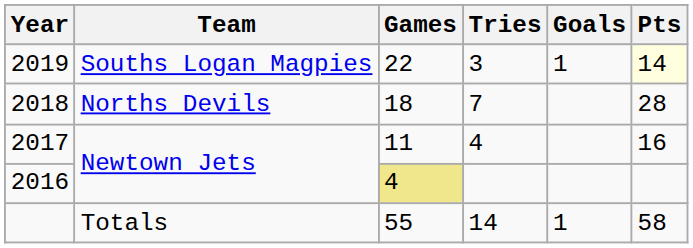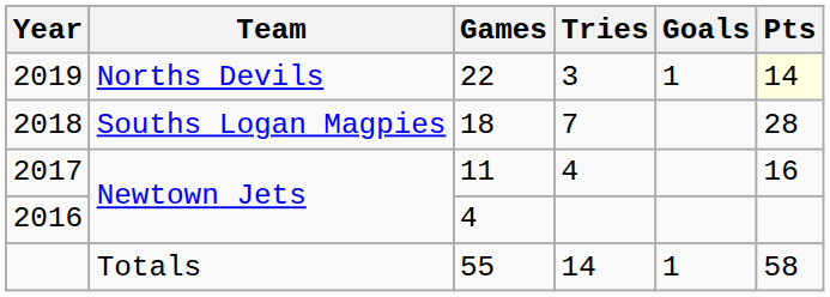 <table class="wikitable">
 <tr>
 <th>Year</th>
 <th>Team</th>
 <th>Games</th>
 <th>Tries</th>
 <th>Goals</th>
 <th>Pts</th>
 </tr>
 <tr>
 <td>2019</td>
-<td> <a href='#'>Souths Logan Magpies</a></td>
+<td> <a href='#'>Norths Devils</a></td>
 <td>22</td>
 <td>3</td>
 <td>1</td>
 <td style="background: lightyellow;">14</td>
 </tr>
 <tr>
 <td>2018</td>
-<td> <a href='#'>Norths Devils</a></td>
+<td> <a href='#'>Souths Logan Magpies</a></td>
 <td>18</td>
 <td>7</td>
 <td></td>
 <td>28</td>
 </tr>
 <tr>
 <td>2017</td>
 <td rowspan="2"> <a href='#'>Newtown Jets</a></td>
 <td>11</td>
 <td>4</td>
 <td></td>
 <td>16</td>
 </tr>
 <tr>
 <td>2016</td>
-<td style="background: khaki;">4</td>
+<td>4</td>
 <td></td>
 <td></td>
 <td></td>
 </tr>
 <tr>
 <td></td>
 <td>Totals</td>
 <td>55</td>
 <td>14</td>
 <td>1</td>
 <td>58</td>
 </tr>
 </table>
